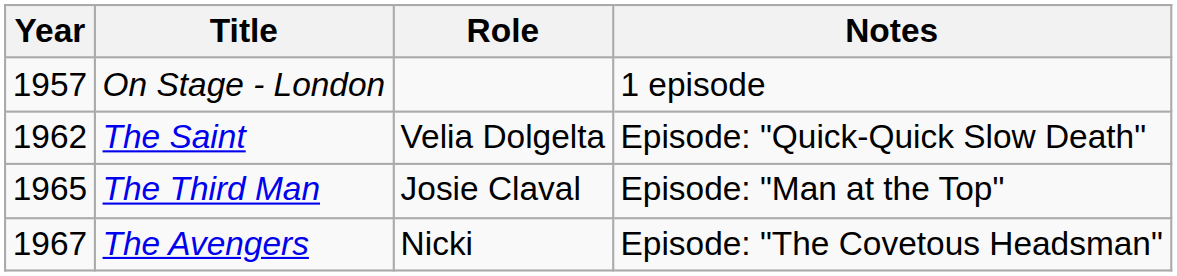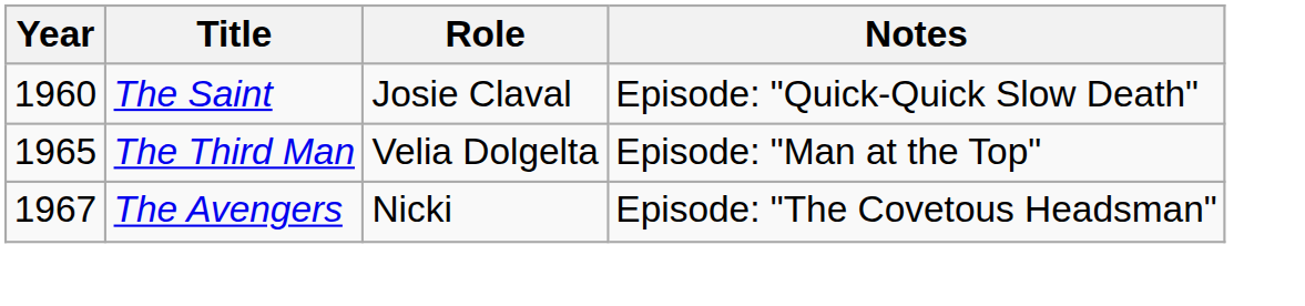 <table class="wikitable sortable">
 <tr>
 <th>Year</th>
 <th>Title</th>
 <th>Role</th>
 <th class="unsortable">Notes</th>
 </tr>
 <tr>
-<td>1957</td>
-<td><em>On Stage - London</em></td>
-<td></td>
-<td>1 episode</td>
-</tr>
-<tr>
-<td>1962</td>
+<td>1960</td>
 <td><em><a href='#'>The Saint</a></em></td>
-<td>Velia Dolgelta</td>
+<td>Josie Claval</td>
 <td>Episode: "Quick-Quick Slow Death"</td>
 </tr>
 <tr>
 <td>1965</td>
 <td><em><a href='#'>The Third Man</a></em></td>
-<td>Josie Claval</td>
+<td>Velia Dolgelta</td>
 <td>Episode: "Man at the Top"</td>
 </tr>
 <tr>
 <td>1967</td>
 <td><em><a href='#'>The Avengers</a></em></td>
 <td>Nicki</td>
 <td>Episode: "The Covetous Headsman"</td>
 </tr>
 </table>
